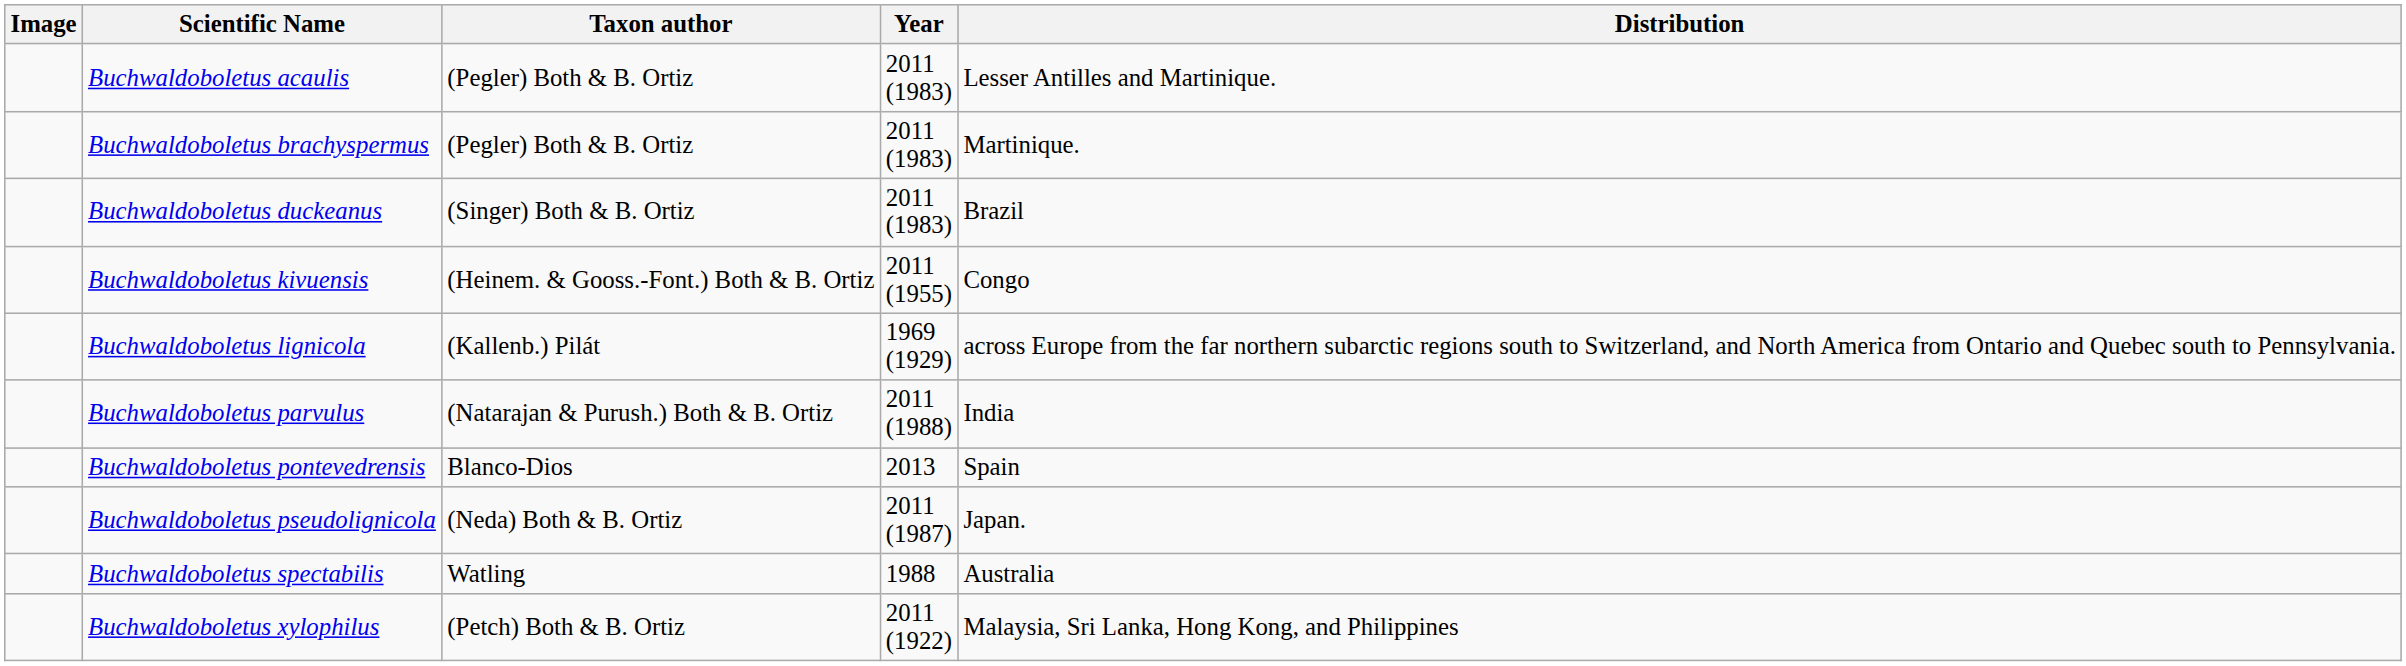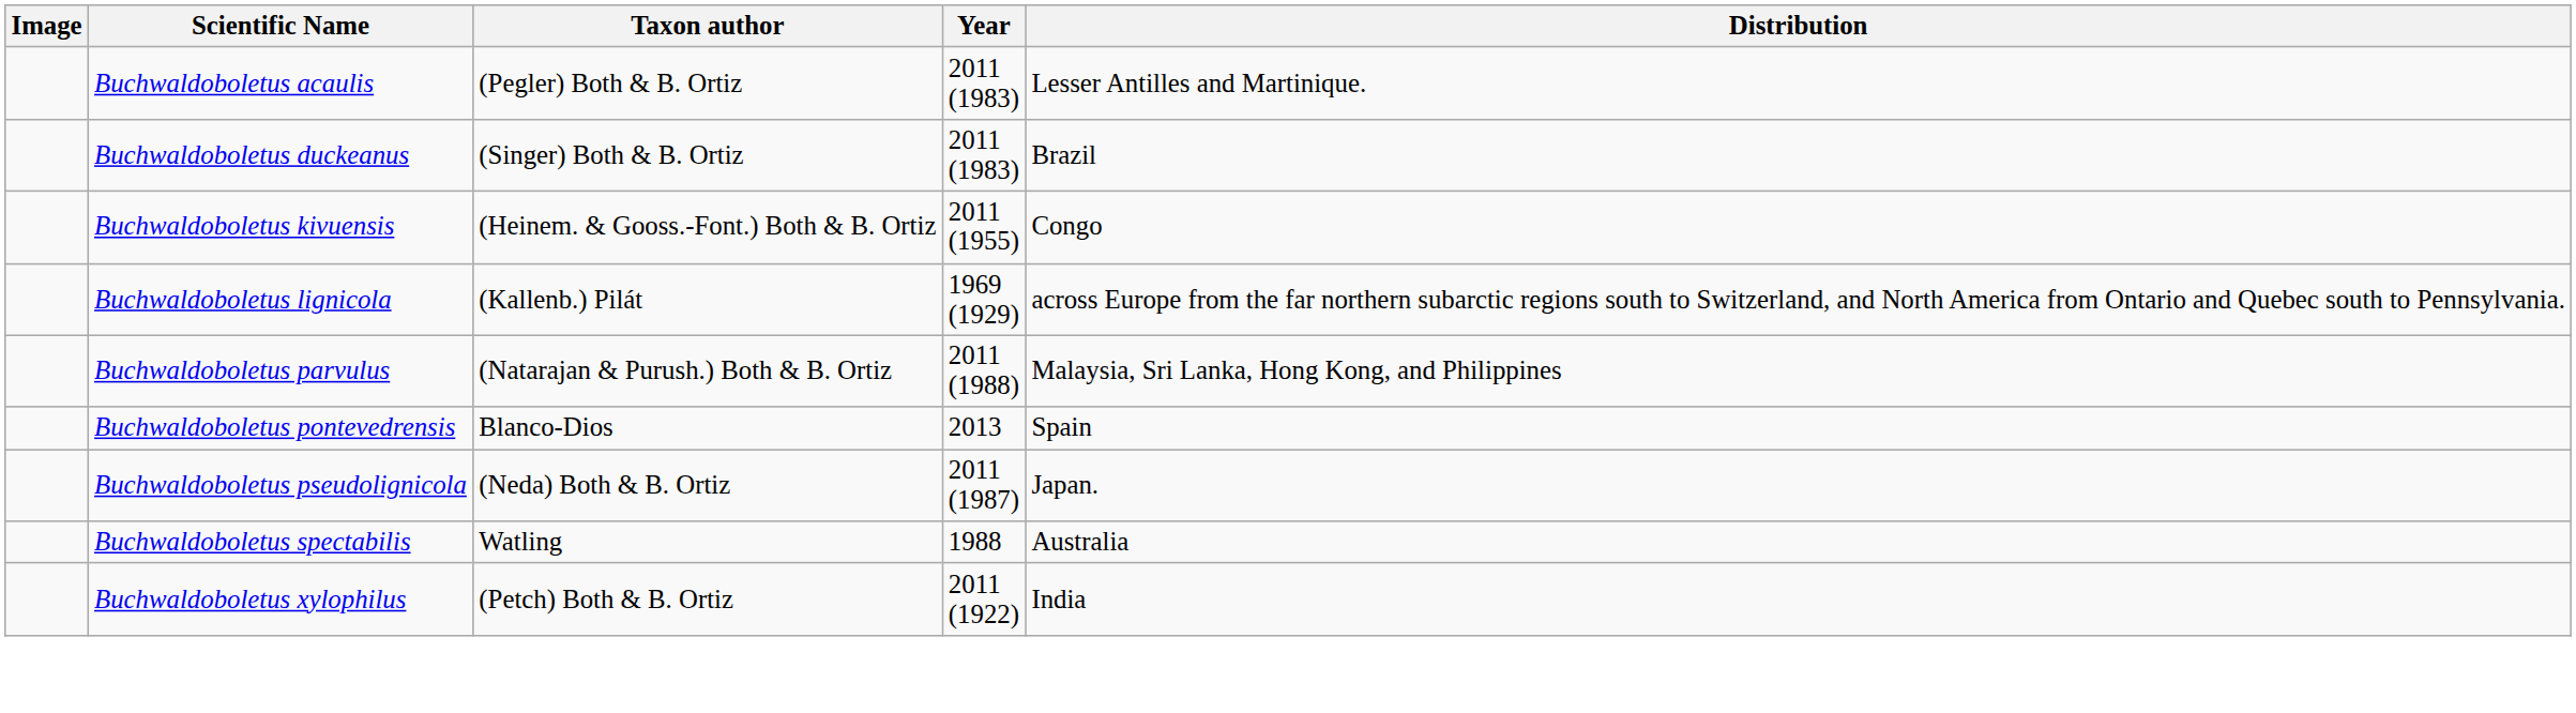 <table class="wikitable sortable">
 <tr>
 <th>Image</th>
 <th>Scientific Name</th>
 <th>Taxon author</th>
 <th>Year</th>
 <th>Distribution</th>
 </tr>
 <tr>
 <td></td>
 <td><em><a href='#'>Buchwaldoboletus acaulis</a></em></td>
 <td>(Pegler) Both & B. Ortiz</td>
 <td>2011<br>(1983)</td>
 <td>Lesser Antilles and Martinique.</td>
-</tr>
-<tr>
-<td></td>
-<td><em><a href='#'>Buchwaldoboletus brachyspermus</a></em></td>
-<td>(Pegler) Both & B. Ortiz</td>
-<td>2011<br>(1983)</td>
-<td>Martinique.</td>
 </tr>
 <tr>
 <td></td>
 <td><em><a href='#'>Buchwaldoboletus duckeanus</a></em></td>
 <td>(Singer) Both & B. Ortiz</td>
 <td>2011<br>(1983)</td>
 <td>Brazil</td>
 </tr>
 <tr>
 <td></td>
 <td><em><a href='#'>Buchwaldoboletus kivuensis</a></em></td>
 <td>(Heinem. & Gooss.-Font.) Both & B. Ortiz</td>
 <td>2011<br>(1955)</td>
 <td>Congo</td>
 </tr>
 <tr>
 <td></td>
 <td><em><a href='#'>Buchwaldoboletus lignicola</a></em></td>
 <td>(Kallenb.) Pilát</td>
 <td>1969<br>(1929)</td>
 <td>across Europe from the far northern subarctic regions south to Switzerland, and North America from Ontario and Quebec south to Pennsylvania.</td>
 </tr>
 <tr>
 <td></td>
 <td><em><a href='#'>Buchwaldoboletus parvulus</a></em></td>
 <td>(Natarajan & Purush.) Both & B. Ortiz</td>
 <td>2011<br>(1988)</td>
-<td>India</td>
+<td>Malaysia, Sri Lanka, Hong Kong, and Philippines</td>
 </tr>
 <tr>
 <td></td>
 <td><em><a href='#'>Buchwaldoboletus pontevedrensis</a></em></td>
 <td>Blanco-Dios</td>
 <td>2013</td>
 <td>Spain</td>
 </tr>
 <tr>
 <td></td>
 <td><em><a href='#'>Buchwaldoboletus pseudolignicola</a></em></td>
 <td>(Neda) Both & B. Ortiz</td>
 <td>2011<br>(1987)</td>
 <td>Japan.</td>
 </tr>
 <tr>
 <td></td>
 <td><em><a href='#'>Buchwaldoboletus spectabilis</a></em></td>
 <td>Watling</td>
 <td>1988</td>
 <td>Australia</td>
 </tr>
 <tr>
 <td></td>
 <td><em><a href='#'>Buchwaldoboletus xylophilus</a></em></td>
 <td>(Petch) Both & B. Ortiz</td>
 <td>2011<br>(1922)</td>
-<td>Malaysia, Sri Lanka, Hong Kong, and Philippines</td>
+<td>India</td>
 </tr>
 </table>
